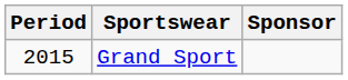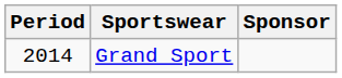 <table class="wikitable" style="text-align: center">
 <tr>
 <th>Period</th>
 <th>Sportswear</th>
 <th>Sponsor</th>
 </tr>
 <tr>
-<td>2015</td>
+<td>2014</td>
 <td> <a href='#'>Grand Sport</a></td>
 <td rowspan=1></td>
 </tr>
 </table>
